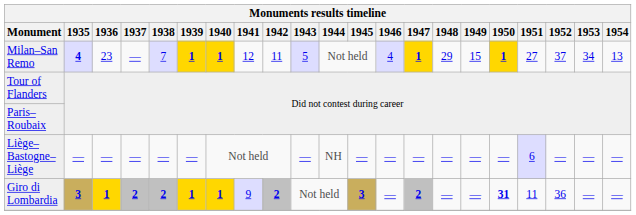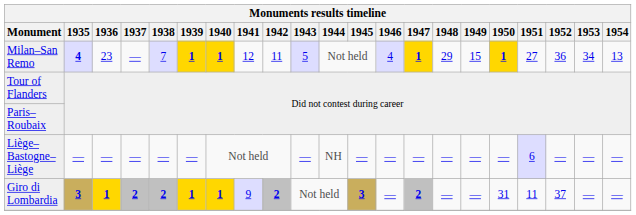 <table class="wikitable">
 <tr>
 <th scope="col" colspan=21 align=center>Monuments results timeline</th>
 </tr>
 <tr>
 <th>Monument</th>
 <th scope="col">1935</th>
 <th scope="col">1936</th>
 <th scope="col">1937</th>
 <th scope="col">1938</th>
 <th scope="col">1939</th>
 <th scope="col">1940</th>
 <th scope="col">1941</th>
 <th scope="col">1942</th>
 <th scope="col">1943</th>
 <th scope="col">1944</th>
 <th scope="col">1945</th>
 <th scope="col">1946</th>
 <th scope="col">1947</th>
 <th scope="col">1948</th>
 <th scope="col">1949</th>
 <th scope="col">1950</th>
 <th scope="col">1951</th>
 <th scope="col">1952</th>
 <th scope="col">1953</th>
 <th scope="col">1954</th>
 </tr>
 <tr style="text-align:center;">
 <td style="text-align:left; background:#efefef;"><a href='#'>Milan–San Remo</a></td>
 <td style="background:#ddddff;"><strong><a href='#'>4</a></strong></td>
 <td><a href='#'>23</a></td>
 <td><a href='#'>—</a></td>
 <td style="background:#ddddff;"><a href='#'>7</a></td>
 <td style="background:gold;"><a href='#'><strong>1</strong></a></td>
 <td style="background:gold;"><a href='#'><strong>1</strong></a></td>
 <td><a href='#'>12</a></td>
 <td><a href='#'>11</a></td>
 <td style="background:#ddddff;"><a href='#'>5</a></td>
 <td style="color:#4d4d4d;" colspan=2>Not held</td>
 <td style="background:#ddddff;"><a href='#'>4</a></td>
 <td style="background:gold;"><a href='#'><strong>1</strong></a></td>
 <td><a href='#'>29</a></td>
 <td><a href='#'>15</a></td>
 <td style="background:gold;"><a href='#'><strong>1</strong></a></td>
 <td><a href='#'>27</a></td>
-<td><a href='#'>37</a></td>
+<td><a href='#'>36</a></td>
 <td><a href='#'>34</a></td>
 <td><a href='#'>13</a></td>
 </tr>
 <tr style="text-align:center;">
 <td style="text-align:left; background:#efefef;"><a href='#'>Tour of Flanders</a></td>
 <td style="text-align:center; background:#efefef;" colspan=20 rowspan=2><small>Did not contest during career</small></td>
 </tr>
 <tr style="text-align:center;">
 <td style="text-align:left; background:#efefef;"><a href='#'>Paris–Roubaix</a></td>
 </tr>
 <tr style="text-align:center;">
 <td style="text-align:left; background:#efefef;"><a href='#'>Liège–Bastogne–Liège</a></td>
 <td><a href='#'>—</a></td>
 <td><a href='#'>—</a></td>
 <td><a href='#'>—</a></td>
 <td><a href='#'>—</a></td>
 <td><a href='#'>—</a></td>
 <td style="color:#4d4d4d;" colspan=3>Not held</td>
 <td><a href='#'>—</a></td>
 <td style="color:#4d4d4d;">NH</td>
 <td><a href='#'>—</a></td>
 <td><a href='#'>—</a></td>
 <td><a href='#'>—</a></td>
 <td><a href='#'>—</a></td>
 <td><a href='#'>—</a></td>
 <td><a href='#'>—</a></td>
 <td style="background:#ddddff;"><a href='#'>6</a></td>
 <td><a href='#'>—</a></td>
 <td><a href='#'>—</a></td>
 <td><a href='#'>—</a></td>
 </tr>
 <tr style="text-align:center;">
 <td style="text-align:left; background:#efefef;"><a href='#'>Giro di Lombardia</a></td>
 <td style="background:#C9AE5D;"><a href='#'><strong>3</strong></a></td>
 <td style="background:gold;"><a href='#'><strong>1</strong></a></td>
 <td style="background:#C0C0C0;"><a href='#'><strong>2</strong></a></td>
 <td style="background:#C0C0C0;"><a href='#'><strong>2</strong></a></td>
 <td style="background:gold;"><a href='#'><strong>1</strong></a></td>
 <td style="background:gold;"><a href='#'><strong>1</strong></a></td>
 <td style="background:#ddddff;"><a href='#'>9</a></td>
 <td style="background:#C0C0C0;"><a href='#'><strong>2</strong></a></td>
 <td style="color:#4d4d4d;" colspan=2>Not held</td>
 <td style="background:#C9AE5D;"><a href='#'><strong>3</strong></a></td>
 <td><a href='#'>—</a></td>
 <td style="background:#C0C0C0;"><a href='#'><strong>2</strong></a></td>
 <td><a href='#'>—</a></td>
 <td><a href='#'>—</a></td>
-<td><strong><a href='#'>31</a></strong></td>
+<td><a href='#'>31</a></td>
 <td><a href='#'>11</a></td>
-<td><a href='#'>36</a></td>
+<td><a href='#'>37</a></td>
 <td><a href='#'>—</a></td>
 <td><a href='#'>—</a></td>
 </tr>
 <tr>
 </tr>
 </table>
